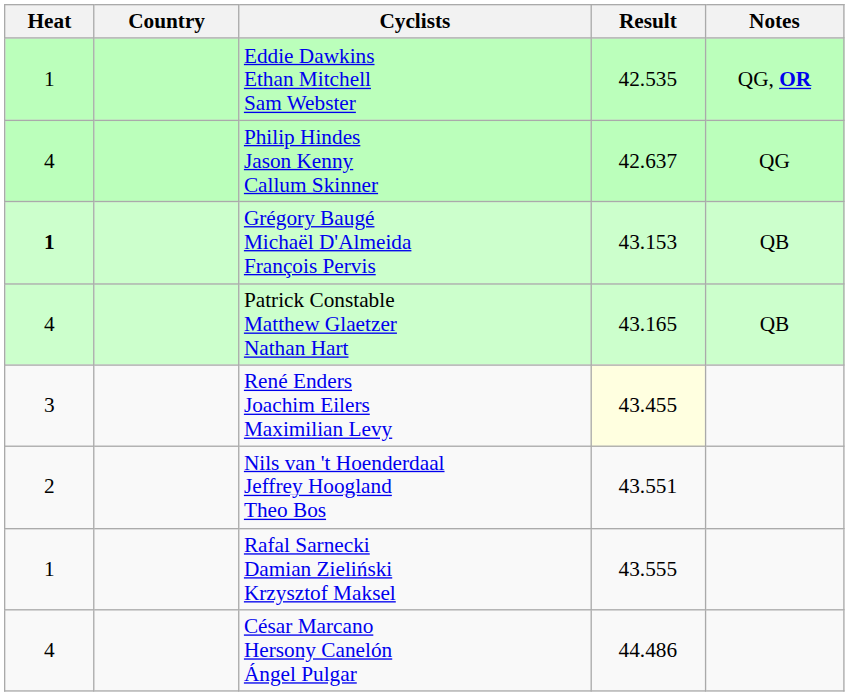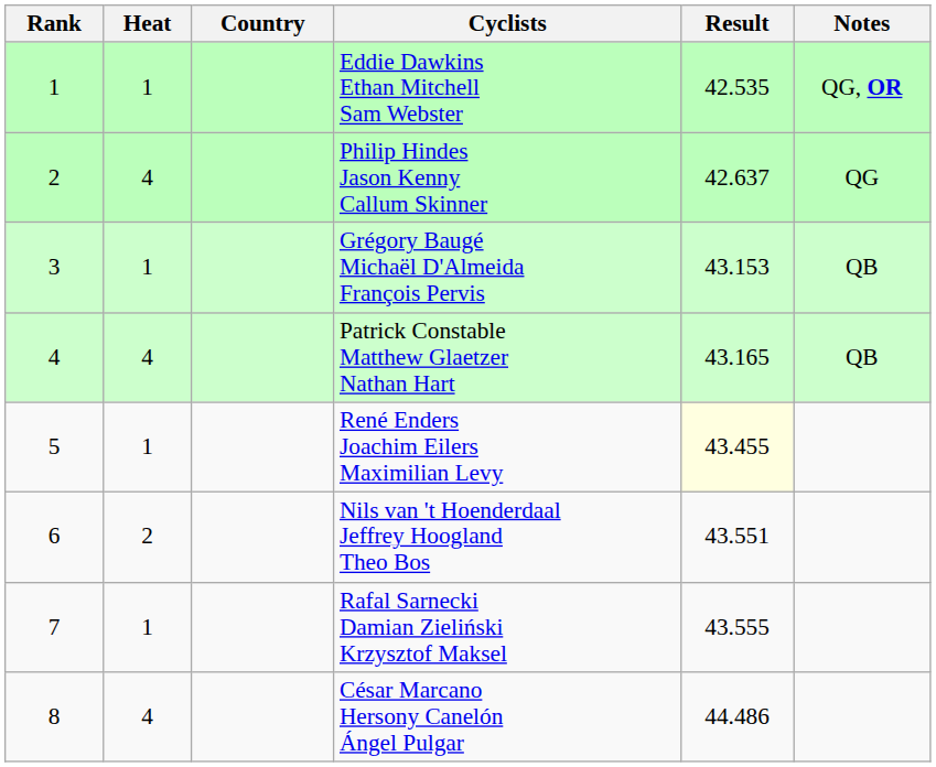 <table class="wikitable sortable" width=50% style="text-align:center;">
 <tr>
+<th>Rank</th>
 <th>Heat</th>
 <th>Country</th>
 <th class="unsortable">Cyclists</th>
 <th>Result</th>
 <th class="unsortable">Notes</th>
 </tr>
 <tr bgcolor=bbffbb>
 <td>1</td>
+<td>1</td>
 <td align="left"></td>
 <td align="left"><a href='#'>Eddie Dawkins</a><br><a href='#'>Ethan Mitchell</a><br><a href='#'>Sam Webster</a></td>
 <td>42.535</td>
 <td>QG, <strong><a href='#'>OR</a></strong></td>
 </tr>
 <tr bgcolor=bbffbb>
+<td>2</td>
 <td>4</td>
 <td align="left"></td>
 <td align="left"><a href='#'>Philip Hindes</a><br><a href='#'>Jason Kenny</a><br><a href='#'>Callum Skinner</a></td>
 <td>42.637</td>
 <td>QG</td>
 </tr>
 <tr bgcolor=ccffcc>
-<td><strong>1</strong></td>
+<td>3</td>
+<td>1</td>
 <td align="left"></td>
 <td align="left"><a href='#'>Grégory Baugé</a><br><a href='#'>Michaël D'Almeida</a><br><a href='#'>François Pervis</a></td>
 <td>43.153</td>
 <td>QB</td>
 </tr>
 <tr bgcolor=ccffcc>
 <td>4</td>
+<td>4</td>
 <td align="left"></td>
 <td align="left">Patrick Constable<br><a href='#'>Matthew Glaetzer</a><br><a href='#'>Nathan Hart</a></td>
 <td>43.165</td>
 <td>QB</td>
 </tr>
 <tr>
-<td>3</td>
+<td>5</td>
+<td>1</td>
 <td align="left"></td>
 <td align="left"><a href='#'>René Enders</a><br><a href='#'>Joachim Eilers</a><br><a href='#'>Maximilian Levy</a></td>
 <td style="background: lightyellow;">43.455</td>
 <td></td>
 </tr>
 <tr>
+<td>6</td>
 <td>2</td>
 <td align="left"></td>
 <td align="left"><a href='#'>Nils van 't Hoenderdaal</a><br><a href='#'>Jeffrey Hoogland</a><br><a href='#'>Theo Bos</a></td>
 <td>43.551</td>
 <td></td>
 </tr>
 <tr>
+<td>7</td>
 <td>1</td>
 <td align="left"></td>
 <td align="left"><a href='#'>Rafal Sarnecki</a><br><a href='#'>Damian Zieliński</a><br><a href='#'>Krzysztof Maksel</a></td>
 <td>43.555</td>
 <td></td>
 </tr>
 <tr>
+<td>8</td>
 <td>4</td>
 <td align="left"></td>
 <td align="left"><a href='#'>César Marcano</a><br><a href='#'>Hersony Canelón</a><br><a href='#'>Ángel Pulgar</a></td>
 <td>44.486</td>
 <td></td>
 </tr>
 </table>
